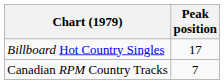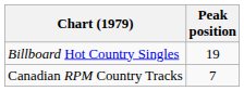 <table class="wikitable">
 <tr>
 <th align="left">Chart (1979)</th>
 <th align="center">Peak<br>position</th>
 </tr>
 <tr>
 <td align="left"><em>Billboard</em> <a href='#'>Hot Country Singles</a></td>
-<td align="center">17</td>
+<td align="center">19</td>
 </tr>
 <tr>
 <td align="left">Canadian <em>RPM</em> Country Tracks</td>
 <td align="center">7</td>
 </tr>
 </table>
